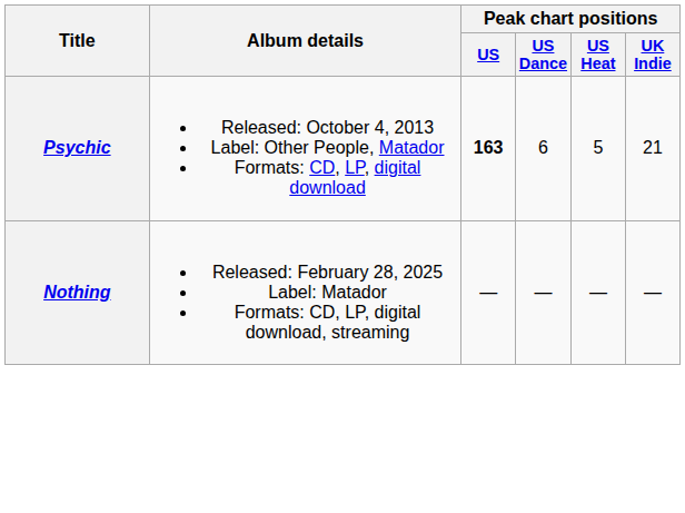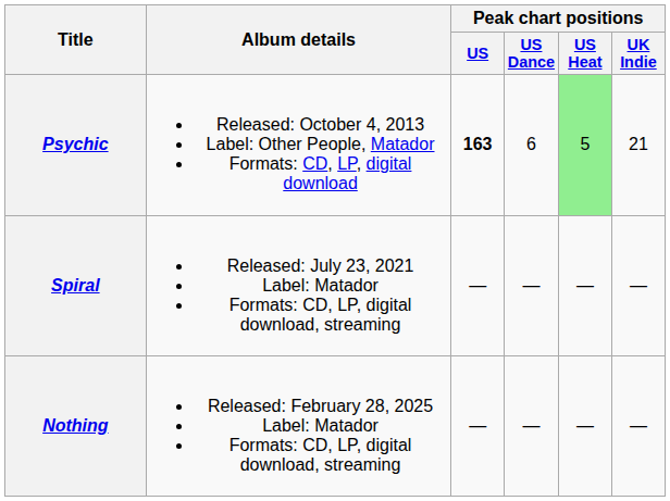 <table class="wikitable plainrowheaders" style="text-align:center;">
 <tr>
 <th scope="col" rowspan="2" style="width:8em;">Title</th>
 <th scope="col" rowspan="2" style="width:18em;">Album details</th>
 <th scope="col" colspan="4">Peak chart positions</th>
 </tr>
 <tr>
 <th scope="col" style="width:3em;font-size:90%;"><a href='#'>US</a><br></th>
 <th scope="col" style="width:3em;font-size:90%;"><a href='#'>US<br>Dance</a><br></th>
 <th scope="col" style="width:3em;font-size:90%;"><a href='#'>US<br>Heat</a><br></th>
 <th scope="col" style="width:3em;font-size:90%;"><a href='#'>UK<br>Indie</a><br></th>
 </tr>
 <tr>
 <th scope="row"><em><a href='#'>Psychic</a></em></th>
 <td><br><ul><li>Released: October 4, 2013</li><li>Label: Other People, <a href='#'>Matador</a></li><li>Formats: <a href='#'>CD</a>, <a href='#'>LP</a>, <a href='#'>digital download</a></li></ul></td>
 <td><strong>163</strong></td>
 <td>6</td>
-<td>5</td>
+<td style="background: lightgreen;">5</td>
 <td>21</td>
+</tr>
+<tr>
+<th scope="row"><em><a href='#'>Spiral</a></em></th>
+<td><br><ul><li>Released: July 23, 2021</li><li>Label: Matador</li><li>Formats: CD, LP, digital download, streaming</li></ul></td>
+<td>—</td>
+<td>—</td>
+<td>—</td>
+<td>—</td>
 </tr>
 <tr>
 <th scope="row"><em><a href='#'>Nothing</a></em></th>
 <td><br><ul><li>Released: February 28, 2025</li><li>Label: Matador</li><li>Formats: CD, LP, digital download, streaming</li></ul></td>
 <td>—</td>
 <td>—</td>
 <td>—</td>
 <td>—</td>
 </tr>
 </table>
